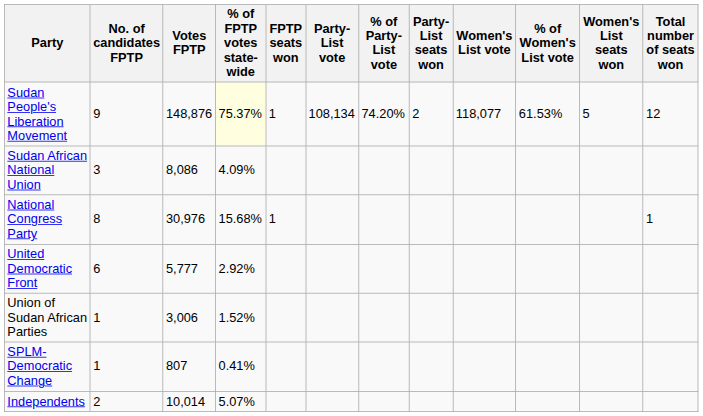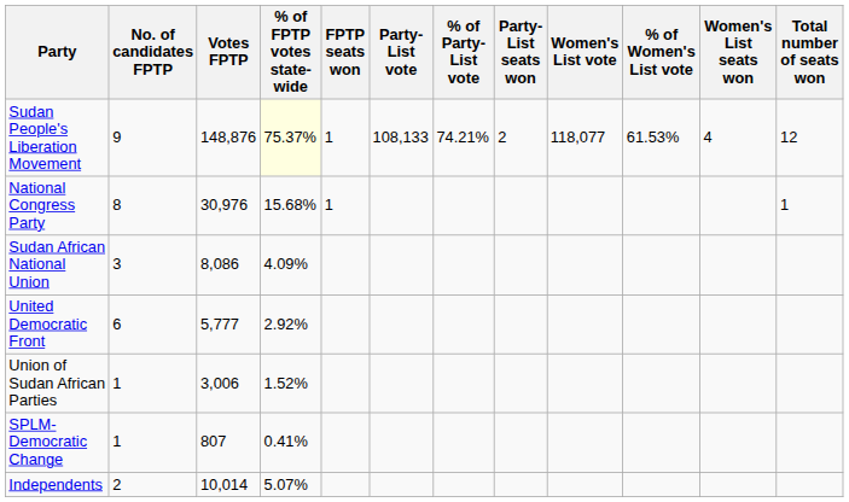 <table class="wikitable">
 <tr>
 <th>Party</th>
 <th>No. of<br>candidates<br>FPTP</th>
 <th>Votes FPTP</th>
 <th>% of FPTP<br>votes state-wide</th>
 <th>FPTP seats won</th>
 <th>Party-List vote</th>
 <th>% of Party-List vote</th>
 <th>Party-List seats won</th>
 <th>Women's List vote</th>
 <th>% of Women's List vote</th>
 <th>Women's List seats won</th>
 <th>Total number of seats won</th>
 </tr>
 <tr>
 <td><a href='#'>Sudan People's Liberation Movement</a></td>
 <td>9</td>
 <td>148,876</td>
 <td style="background: lightyellow;">75.37%</td>
 <td>1</td>
-<td>108,134</td>
-<td>74.20%</td>
+<td>108,133</td>
+<td>74.21%</td>
 <td>2</td>
 <td>118,077</td>
 <td>61.53%</td>
-<td>5</td>
+<td>4</td>
 <td>12</td>
+</tr>
+<tr>
+<td><a href='#'>National Congress Party</a></td>
+<td>8</td>
+<td>30,976</td>
+<td>15.68%</td>
+<td>1</td>
+<td></td>
+<td></td>
+<td></td>
+<td></td>
+<td></td>
+<td></td>
+<td>1</td>
 </tr>
 <tr>
 <td><a href='#'>Sudan African National Union</a></td>
 <td>3</td>
 <td>8,086</td>
 <td>4.09%</td>
 <td></td>
 <td></td>
 <td></td>
 <td></td>
 <td></td>
 <td></td>
 <td></td>
 <td></td>
-</tr>
-<tr>
-<td><a href='#'>National Congress Party</a></td>
-<td>8</td>
-<td>30,976</td>
-<td>15.68%</td>
-<td>1</td>
-<td></td>
-<td></td>
-<td></td>
-<td></td>
-<td></td>
-<td></td>
-<td>1</td>
 </tr>
 <tr>
 <td><a href='#'>United Democratic Front</a></td>
 <td>6</td>
 <td>5,777</td>
 <td>2.92%</td>
 <td></td>
 <td></td>
 <td></td>
 <td></td>
 <td></td>
 <td></td>
 <td></td>
 <td></td>
 </tr>
 <tr>
 <td>Union of Sudan African Parties</td>
 <td>1</td>
 <td>3,006</td>
 <td>1.52%</td>
 <td></td>
 <td></td>
 <td></td>
 <td></td>
 <td></td>
 <td></td>
 <td></td>
 <td></td>
 </tr>
 <tr>
 <td><a href='#'>SPLM-Democratic Change</a></td>
 <td>1</td>
 <td>807</td>
 <td>0.41%</td>
 <td></td>
 <td></td>
 <td></td>
 <td></td>
 <td></td>
 <td></td>
 <td></td>
 <td></td>
 </tr>
 <tr>
 <td><a href='#'>Independents</a></td>
 <td>2</td>
 <td>10,014</td>
 <td>5.07%</td>
 <td></td>
 <td></td>
 <td></td>
 <td></td>
 <td></td>
 <td></td>
 <td></td>
 <td></td>
 </tr>
 </table>
